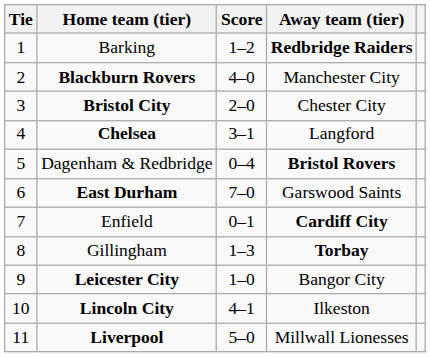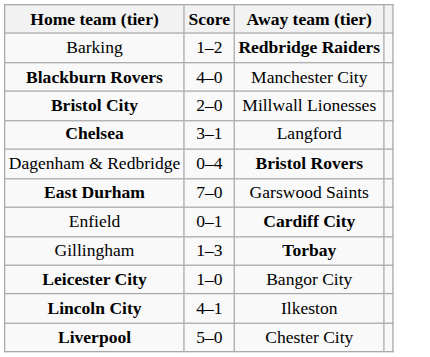 <table class="wikitable" style="text-align:center; font-size:85%">
 <tr>
-<th>Tie</th>
 <th>Home team (tier)</th>
 <th>Score</th>
 <th>Away team (tier)</th>
 <th></th>
 </tr>
 <tr>
-<td align="center">1</td>
 <td>Barking</td>
 <td align="center">1–2</td>
 <td><strong>Redbridge Raiders</strong></td>
 <td></td>
 </tr>
 <tr>
-<td align="center">2</td>
 <td><strong>Blackburn Rovers</strong></td>
 <td align="center">4–0</td>
 <td>Manchester City</td>
 <td></td>
 </tr>
 <tr>
-<td align="center">3</td>
 <td><strong>Bristol City</strong></td>
 <td align="center">2–0</td>
-<td>Chester City</td>
+<td>Millwall Lionesses</td>
 <td></td>
 </tr>
 <tr>
-<td align="center">4</td>
 <td><strong>Chelsea</strong></td>
 <td align="center">3–1</td>
 <td>Langford</td>
 <td></td>
 </tr>
 <tr>
-<td align="center">5</td>
 <td>Dagenham & Redbridge</td>
 <td align="center">0–4</td>
 <td><strong>Bristol Rovers</strong></td>
 <td></td>
 </tr>
 <tr>
-<td align="center">6</td>
 <td><strong>East Durham</strong></td>
 <td align="center">7–0</td>
 <td>Garswood Saints</td>
 <td></td>
 </tr>
 <tr>
-<td align="center">7</td>
 <td>Enfield</td>
 <td align="center">0–1</td>
 <td><strong>Cardiff City</strong></td>
 <td></td>
 </tr>
 <tr>
-<td align="center">8</td>
 <td>Gillingham</td>
 <td align="center">1–3</td>
 <td><strong>Torbay</strong></td>
 <td></td>
 </tr>
 <tr>
-<td align="center">9</td>
 <td><strong>Leicester City</strong></td>
 <td align="center">1–0 </td>
 <td>Bangor City</td>
 <td></td>
 </tr>
 <tr>
-<td align="center">10</td>
 <td><strong>Lincoln City</strong></td>
 <td align="center">4–1</td>
 <td>Ilkeston</td>
 <td></td>
 </tr>
 <tr>
-<td align="center">11</td>
 <td><strong>Liverpool</strong></td>
 <td align="center">5–0</td>
-<td>Millwall Lionesses</td>
+<td>Chester City</td>
 <td></td>
 </tr>
 </table>
